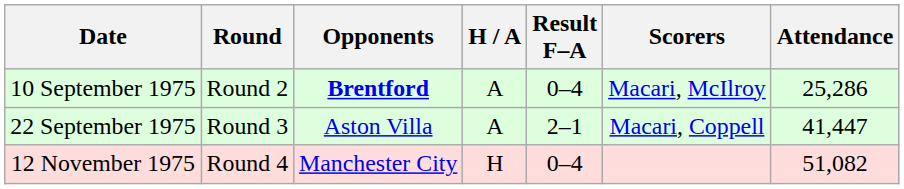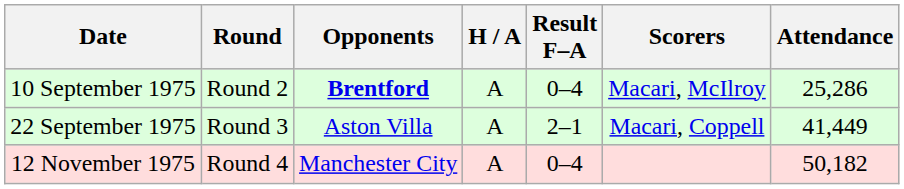 <table class="wikitable" style="text-align:center">
 <tr>
 <th>Date</th>
 <th>Round</th>
 <th>Opponents</th>
 <th>H / A</th>
 <th>Result<br>F–A</th>
 <th>Scorers</th>
 <th>Attendance</th>
 </tr>
 <tr bgcolor="#ddffdd">
 <td>10 September 1975</td>
 <td>Round 2</td>
 <td><strong><a href='#'>Brentford</a></strong></td>
 <td>A</td>
 <td>0–4</td>
 <td><a href='#'>Macari</a>, <a href='#'>McIlroy</a></td>
 <td>25,286</td>
 </tr>
 <tr bgcolor="#ddffdd">
 <td>22 September 1975</td>
 <td>Round 3</td>
 <td><a href='#'>Aston Villa</a></td>
 <td>A</td>
 <td>2–1</td>
 <td><a href='#'>Macari</a>, <a href='#'>Coppell</a></td>
-<td>41,447</td>
+<td>41,449</td>
 </tr>
 <tr bgcolor="#ffdddd">
 <td>12 November 1975</td>
 <td>Round 4</td>
 <td><a href='#'>Manchester City</a></td>
-<td>H</td>
+<td>A</td>
 <td>0–4</td>
 <td></td>
-<td>51,082</td>
+<td>50,182</td>
 </tr>
 </table>
